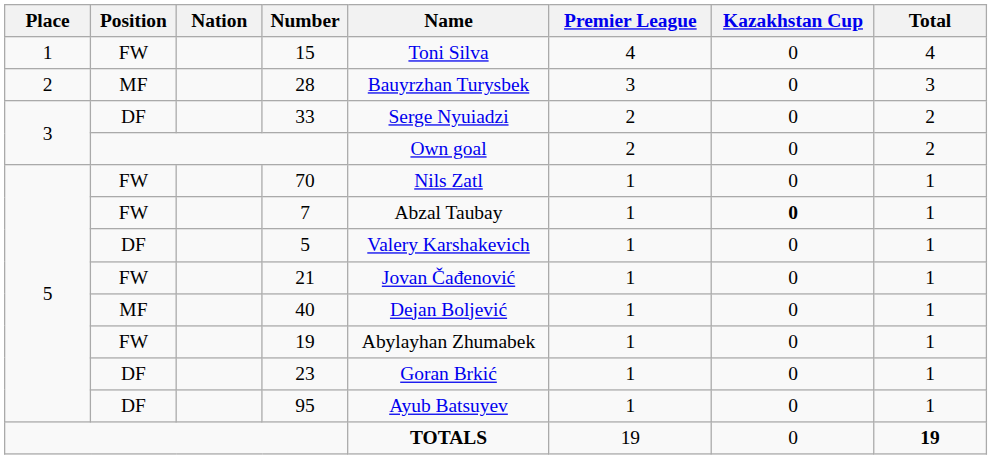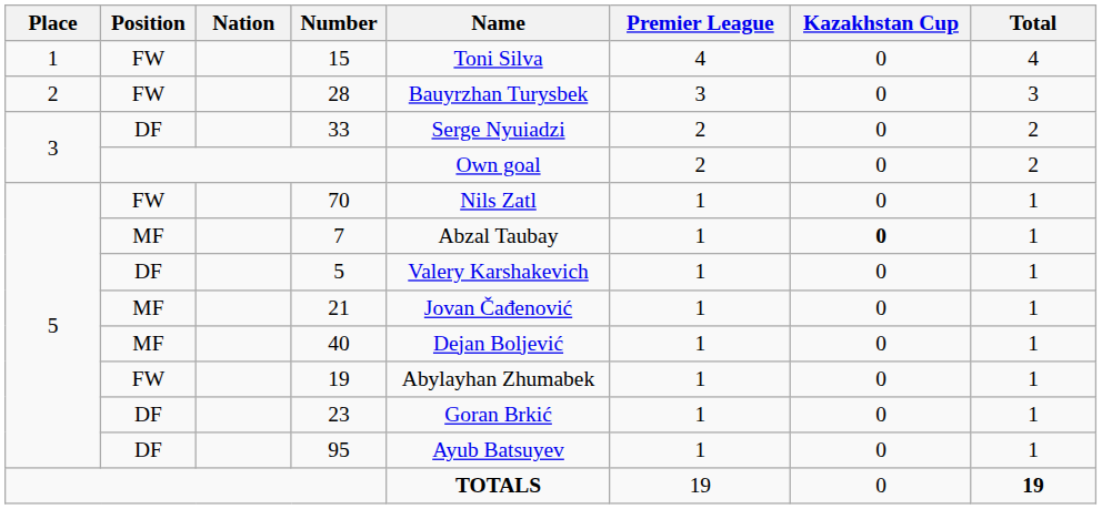 <table class="wikitable" style="font-size: 95%; text-align: center;">
 <tr>
 <th width=60>Place</th>
 <th width=60>Position</th>
 <th width=60>Nation</th>
 <th width=60>Number</th>
 <th width=150>Name</th>
 <th width=120><a href='#'>Premier League</a></th>
 <th width=120><a href='#'>Kazakhstan Cup</a></th>
 <th width=80>Total</th>
 </tr>
 <tr>
 <td>1</td>
 <td>FW</td>
 <td></td>
 <td>15</td>
 <td><a href='#'>Toni Silva</a></td>
 <td>4</td>
 <td>0</td>
 <td>4</td>
 </tr>
 <tr>
 <td>2</td>
-<td>MF</td>
+<td>FW</td>
 <td></td>
 <td>28</td>
 <td><a href='#'>Bauyrzhan Turysbek</a></td>
 <td>3</td>
 <td>0</td>
 <td>3</td>
 </tr>
 <tr>
 <td rowspan="2">3</td>
 <td>DF</td>
 <td></td>
 <td>33</td>
 <td><a href='#'>Serge Nyuiadzi</a></td>
 <td>2</td>
 <td>0</td>
 <td>2</td>
 </tr>
 <tr>
 <td colspan="3"></td>
 <td><a href='#'>Own goal</a></td>
 <td>2</td>
 <td>0</td>
 <td>2</td>
 </tr>
 <tr>
 <td rowspan="8">5</td>
 <td>FW</td>
 <td></td>
 <td>70</td>
 <td><a href='#'>Nils Zatl</a></td>
 <td>1</td>
 <td>0</td>
 <td>1</td>
 </tr>
 <tr>
-<td>FW</td>
+<td>MF</td>
 <td></td>
 <td>7</td>
 <td>Abzal Taubay</td>
 <td>1</td>
 <td><strong>0</strong></td>
 <td>1</td>
 </tr>
 <tr>
 <td>DF</td>
 <td></td>
 <td>5</td>
 <td><a href='#'>Valery Karshakevich</a></td>
 <td>1</td>
 <td>0</td>
 <td>1</td>
 </tr>
 <tr>
-<td>FW</td>
+<td>MF</td>
 <td></td>
 <td>21</td>
 <td><a href='#'>Jovan Čađenović</a></td>
 <td>1</td>
 <td>0</td>
 <td>1</td>
 </tr>
 <tr>
 <td>MF</td>
 <td></td>
 <td>40</td>
 <td><a href='#'>Dejan Boljević</a></td>
 <td>1</td>
 <td>0</td>
 <td>1</td>
 </tr>
 <tr>
 <td>FW</td>
 <td></td>
 <td>19</td>
 <td>Abylayhan Zhumabek</td>
 <td>1</td>
 <td>0</td>
 <td>1</td>
 </tr>
 <tr>
 <td>DF</td>
 <td></td>
 <td>23</td>
 <td><a href='#'>Goran Brkić</a></td>
 <td>1</td>
 <td>0</td>
 <td>1</td>
 </tr>
 <tr>
 <td>DF</td>
 <td></td>
 <td>95</td>
 <td><a href='#'>Ayub Batsuyev</a></td>
 <td>1</td>
 <td>0</td>
 <td>1</td>
 </tr>
 <tr>
 <td colspan="4"></td>
 <td><strong>TOTALS</strong></td>
 <td>19</td>
 <td>0</td>
 <td><strong>19</strong></td>
 </tr>
 </table>
